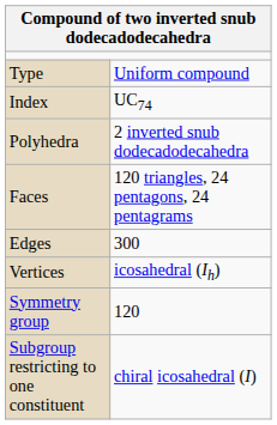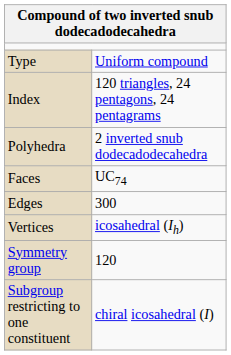 <table class=wikitable style="float:right; margin-left:8px; width:250px">
 <tr>
 <th bgcolor=#e7dcc3 colspan=2>Compound of two inverted snub dodecadodecahedra</th>
 </tr>
 <tr>
 <td align=center colspan=2></td>
 </tr>
 <tr>
 <td bgcolor=#e7dcc3>Type</td>
 <td><a href='#'>Uniform compound</a></td>
 </tr>
 <tr>
 <td bgcolor=#e7dcc3>Index</td>
-<td>UC<sub>74</sub></td>
+<td>120 <a href='#'>triangles</a>, 24 <a href='#'>pentagons</a>, 24 <a href='#'>pentagrams</a></td>
 </tr>
 <tr>
 <td bgcolor=#e7dcc3>Polyhedra</td>
 <td>2 <a href='#'>inverted snub dodecadodecahedra</a></td>
 </tr>
 <tr>
 <td bgcolor=#e7dcc3>Faces</td>
-<td>120 <a href='#'>triangles</a>, 24 <a href='#'>pentagons</a>, 24 <a href='#'>pentagrams</a></td>
+<td>UC<sub>74</sub></td>
 </tr>
 <tr>
 <td bgcolor=#e7dcc3>Edges</td>
 <td>300</td>
 </tr>
 <tr>
 <td bgcolor=#e7dcc3>Vertices</td>
 <td><a href='#'>icosahedral</a> (<em>I<sub>h</sub></em>)</td>
 </tr>
 <tr>
 <td bgcolor=#e7dcc3><a href='#'>Symmetry group</a></td>
 <td>120</td>
 </tr>
 <tr>
 <td bgcolor=#e7dcc3><a href='#'>Subgroup</a> restricting to one constituent</td>
 <td><a href='#'>chiral</a> <a href='#'>icosahedral</a> (<em>I</em>)</td>
 </tr>
 </table>
